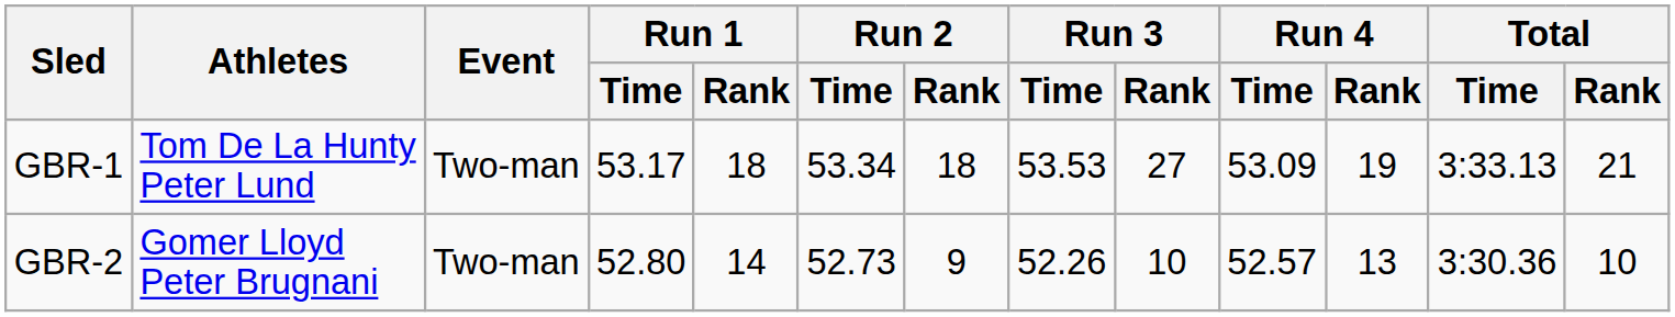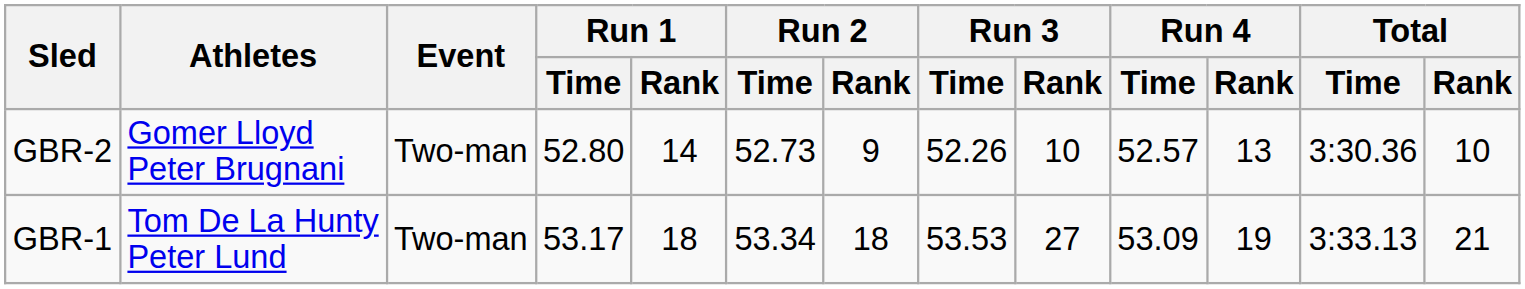 <table class="wikitable" border="1" style="font-size:90%">
 <tr>
 <th rowspan="2">Sled</th>
 <th rowspan="2">Athletes</th>
 <th rowspan="2">Event</th>
 <th colspan="2">Run 1</th>
 <th colspan="2">Run 2</th>
 <th colspan="2">Run 3</th>
 <th colspan="2">Run 4</th>
 <th colspan="2">Total</th>
 </tr>
 <tr>
 <th>Time</th>
 <th>Rank</th>
 <th>Time</th>
 <th>Rank</th>
 <th>Time</th>
 <th>Rank</th>
 <th>Time</th>
 <th>Rank</th>
 <th>Time</th>
 <th>Rank</th>
 </tr>
 <tr>
+<td align="center">GBR-2</td>
+<td><a href='#'>Gomer Lloyd</a><br><a href='#'>Peter Brugnani</a></td>
+<td>Two-man</td>
+<td align="center">52.80</td>
+<td align="center">14</td>
+<td align="center">52.73</td>
+<td align="center">9</td>
+<td align="center">52.26</td>
+<td align="center">10</td>
+<td align="center">52.57</td>
+<td align="center">13</td>
+<td align="center">3:30.36</td>
+<td align="center">10</td>
+</tr>
+<tr>
 <td align="center">GBR-1</td>
 <td><a href='#'>Tom De La Hunty</a><br><a href='#'>Peter Lund</a></td>
 <td>Two-man</td>
 <td align="center">53.17</td>
 <td align="center">18</td>
 <td align="center">53.34</td>
 <td align="center">18</td>
 <td align="center">53.53</td>
 <td align="center">27</td>
 <td align="center">53.09</td>
 <td align="center">19</td>
 <td align="center">3:33.13</td>
 <td align="center">21</td>
 </tr>
-<tr>
-<td align="center">GBR-2</td>
-<td><a href='#'>Gomer Lloyd</a><br><a href='#'>Peter Brugnani</a></td>
-<td>Two-man</td>
-<td align="center">52.80</td>
-<td align="center">14</td>
-<td align="center">52.73</td>
-<td align="center">9</td>
-<td align="center">52.26</td>
-<td align="center">10</td>
-<td align="center">52.57</td>
-<td align="center">13</td>
-<td align="center">3:30.36</td>
-<td align="center">10</td>
-</tr>
 </table>
